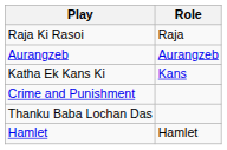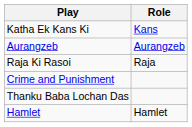 <table class="wikitable">
 <tr>
 <th>Play</th>
 <th>Role</th>
 </tr>
 <tr>
-<td>Raja Ki Rasoi</td>
-<td>Raja</td>
+<td>Katha Ek Kans Ki</td>
+<td><a href='#'>Kans</a></td>
 </tr>
 <tr>
 <td><a href='#'>Aurangzeb</a></td>
 <td><a href='#'>Aurangzeb</a></td>
 </tr>
 <tr>
-<td>Katha Ek Kans Ki</td>
-<td><a href='#'>Kans</a></td>
+<td>Raja Ki Rasoi</td>
+<td>Raja</td>
 </tr>
 <tr>
 <td><a href='#'>Crime and Punishment</a></td>
 <td></td>
 </tr>
 <tr>
 <td>Thanku Baba Lochan Das</td>
 <td></td>
 </tr>
 <tr>
 <td><a href='#'>Hamlet</a></td>
 <td>Hamlet</td>
 </tr>
 </table>
